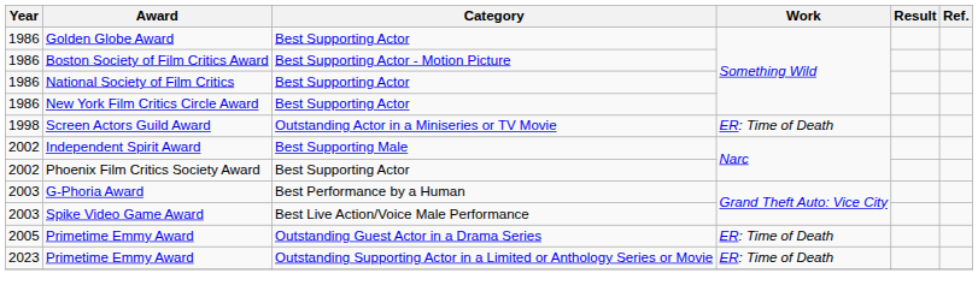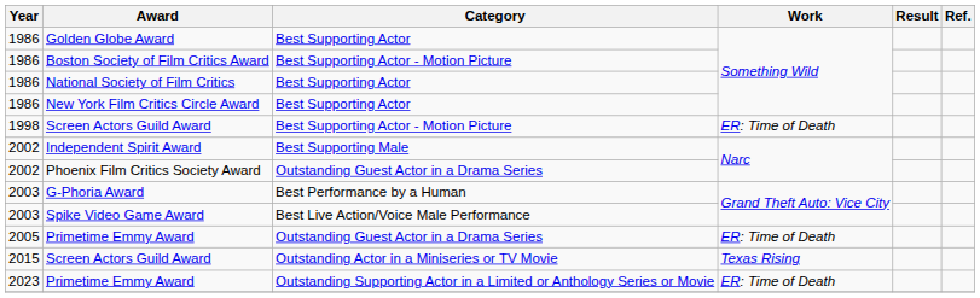 <table class="wikitable">
 <tr>
 <th>Year</th>
 <th>Award</th>
 <th>Category</th>
 <th>Work</th>
 <th>Result</th>
 <th>Ref.</th>
 </tr>
 <tr>
 <td>1986</td>
 <td><a href='#'>Golden Globe Award</a></td>
 <td><a href='#'>Best Supporting Actor</a></td>
 <td rowspan=4><em><a href='#'>Something Wild</a></em></td>
 <td></td>
 <td></td>
 </tr>
 <tr>
 <td>1986</td>
 <td><a href='#'>Boston Society of Film Critics Award</a></td>
 <td><a href='#'>Best Supporting Actor - Motion Picture</a></td>
 <td></td>
 <td></td>
 </tr>
 <tr>
 <td>1986</td>
 <td><a href='#'>National Society of Film Critics</a></td>
 <td><a href='#'>Best Supporting Actor</a></td>
 <td></td>
 <td></td>
 </tr>
 <tr>
 <td>1986</td>
 <td><a href='#'>New York Film Critics Circle Award</a></td>
 <td><a href='#'>Best Supporting Actor</a></td>
 <td></td>
 <td></td>
 </tr>
 <tr>
 <td>1998</td>
 <td><a href='#'>Screen Actors Guild Award</a></td>
-<td><a href='#'>Outstanding Actor in a Miniseries or TV Movie</a></td>
+<td><a href='#'>Best Supporting Actor - Motion Picture</a></td>
 <td><em><a href='#'>ER</a>: Time of Death</em></td>
 <td></td>
 <td></td>
 </tr>
 <tr>
 <td>2002</td>
 <td><a href='#'>Independent Spirit Award</a></td>
 <td><a href='#'>Best Supporting Male</a></td>
 <td rowspan=2><em><a href='#'>Narc</a></em></td>
 <td></td>
 <td></td>
 </tr>
 <tr>
 <td>2002</td>
 <td>Phoenix Film Critics Society Award</td>
-<td>Best Supporting Actor</td>
+<td><a href='#'>Outstanding Guest Actor in a Drama Series</a></td>
 <td></td>
 <td></td>
 </tr>
 <tr>
 <td>2003</td>
 <td><a href='#'>G-Phoria Award</a></td>
 <td>Best Performance by a Human</td>
 <td rowspan="2"><em><a href='#'>Grand Theft Auto: Vice City</a></em></td>
 <td></td>
 <td></td>
 </tr>
 <tr>
 <td>2003</td>
 <td><a href='#'>Spike Video Game Award</a></td>
 <td>Best Live Action/Voice Male Performance</td>
 <td></td>
 <td></td>
 </tr>
 <tr>
 <td>2005</td>
 <td><a href='#'>Primetime Emmy Award</a></td>
 <td><a href='#'>Outstanding Guest Actor in a Drama Series</a></td>
 <td><em><a href='#'>ER</a>: Time of Death</em></td>
 <td></td>
 <td></td>
 </tr>
 <tr>
+<td>2015</td>
+<td><a href='#'>Screen Actors Guild Award</a></td>
+<td><a href='#'>Outstanding Actor in a Miniseries or TV Movie</a></td>
+<td><em><a href='#'>Texas Rising</a></em></td>
+<td></td>
+<td></td>
+</tr>
+<tr>
 <td>2023</td>
 <td><a href='#'>Primetime Emmy Award</a></td>
 <td><a href='#'>Outstanding Supporting Actor in a Limited or Anthology Series or Movie</a></td>
 <td><em><a href='#'>ER</a>: Time of Death</em></td>
 <td></td>
 <td></td>
 </tr>
 <tr>
 </tr>
 </table>
